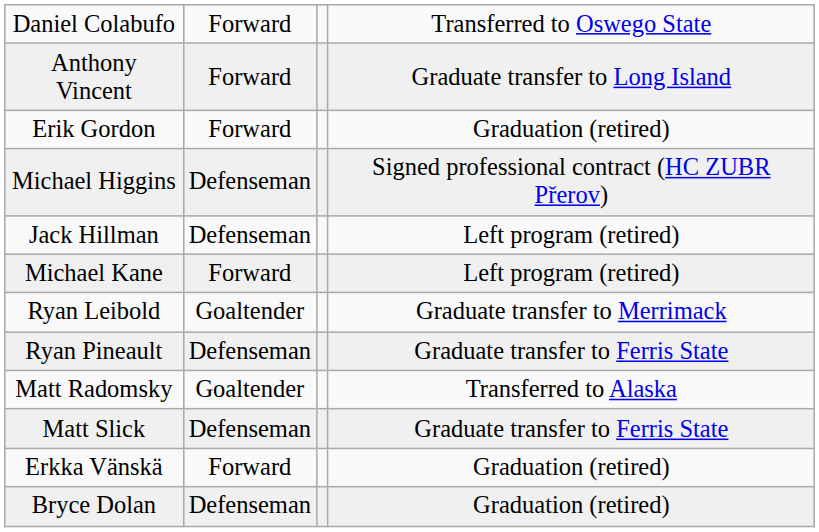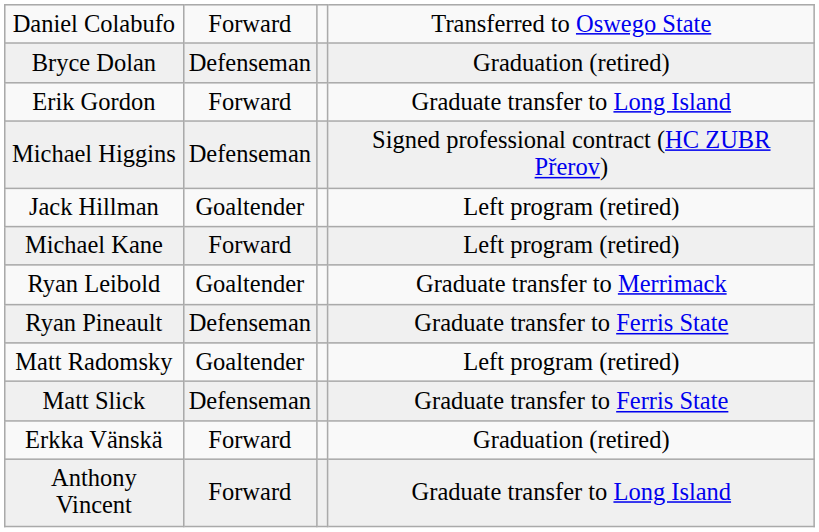 <table class="wikitable" width="60%">
 <tr align="center" bgcolor="">
 <td>Daniel Colabufo</td>
 <td>Forward</td>
 <td></td>
 <td>Transferred to <a href='#'>Oswego State</a></td>
 </tr>
 <tr align="center" bgcolor="f0f0f0">
-<td>Anthony Vincent</td>
-<td>Forward</td>
+<td>Bryce Dolan</td>
+<td>Defenseman</td>
 <td></td>
-<td>Graduate transfer to <a href='#'>Long Island</a></td>
+<td>Graduation (retired)</td>
 </tr>
 <tr align="center" bgcolor="">
 <td>Erik Gordon</td>
 <td>Forward</td>
 <td></td>
-<td>Graduation (retired)</td>
+<td>Graduate transfer to <a href='#'>Long Island</a></td>
 </tr>
 <tr align="center" bgcolor="f0f0f0">
 <td>Michael Higgins</td>
 <td>Defenseman</td>
 <td></td>
 <td>Signed professional contract (<a href='#'>HC ZUBR Přerov</a>)</td>
 </tr>
 <tr align="center" bgcolor="">
 <td>Jack Hillman</td>
-<td>Defenseman</td>
+<td>Goaltender</td>
 <td></td>
 <td>Left program (retired)</td>
 </tr>
 <tr align="center" bgcolor="f0f0f0">
 <td>Michael Kane</td>
 <td>Forward</td>
 <td></td>
 <td>Left program (retired)</td>
 </tr>
 <tr align="center" bgcolor="">
 <td>Ryan Leibold</td>
 <td>Goaltender</td>
 <td></td>
 <td>Graduate transfer to <a href='#'>Merrimack</a></td>
 </tr>
 <tr align="center" bgcolor="f0f0f0">
 <td>Ryan Pineault</td>
 <td>Defenseman</td>
 <td></td>
 <td>Graduate transfer to <a href='#'>Ferris State</a></td>
 </tr>
 <tr align="center" bgcolor="">
 <td>Matt Radomsky</td>
 <td>Goaltender</td>
 <td></td>
-<td>Transferred to <a href='#'>Alaska</a></td>
+<td>Left program (retired)</td>
 </tr>
 <tr align="center" bgcolor="f0f0f0">
 <td>Matt Slick</td>
 <td>Defenseman</td>
 <td></td>
 <td>Graduate transfer to <a href='#'>Ferris State</a></td>
 </tr>
 <tr align="center" bgcolor="">
 <td>Erkka Vänskä</td>
 <td>Forward</td>
 <td></td>
 <td>Graduation (retired)</td>
 </tr>
 <tr align="center" bgcolor="f0f0f0">
-<td>Bryce Dolan</td>
-<td>Defenseman</td>
+<td>Anthony Vincent</td>
+<td>Forward</td>
 <td></td>
-<td>Graduation (retired)</td>
+<td>Graduate transfer to <a href='#'>Long Island</a></td>
 </tr>
 </table>
